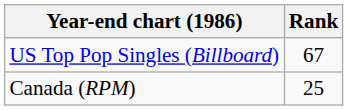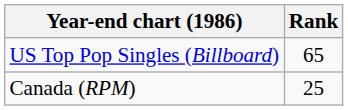 <table class="wikitable sortable">
 <tr>
 <th>Year-end chart (1986)</th>
 <th>Rank</th>
 </tr>
 <tr>
 <td><a href='#'>US Top Pop Singles (<em>Billboard</em>)</a></td>
-<td style="text-align:center;">67</td>
+<td style="text-align:center;">65</td>
 </tr>
 <tr>
 <td>Canada (<em>RPM</em>)</td>
 <td style="text-align:center;">25</td>
 </tr>
 </table>
